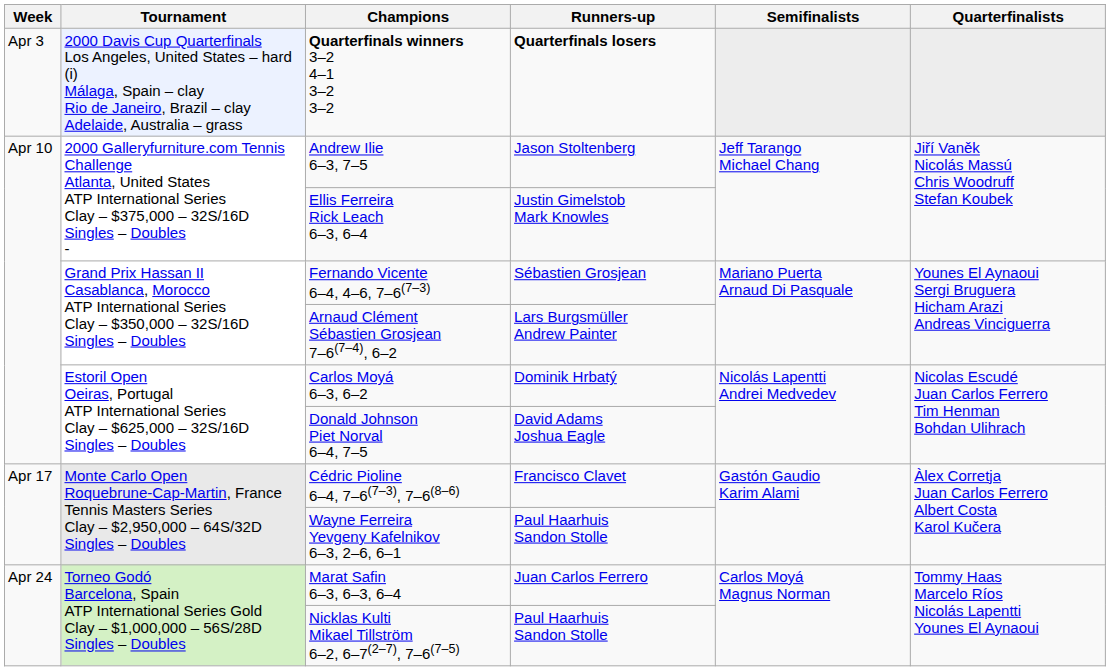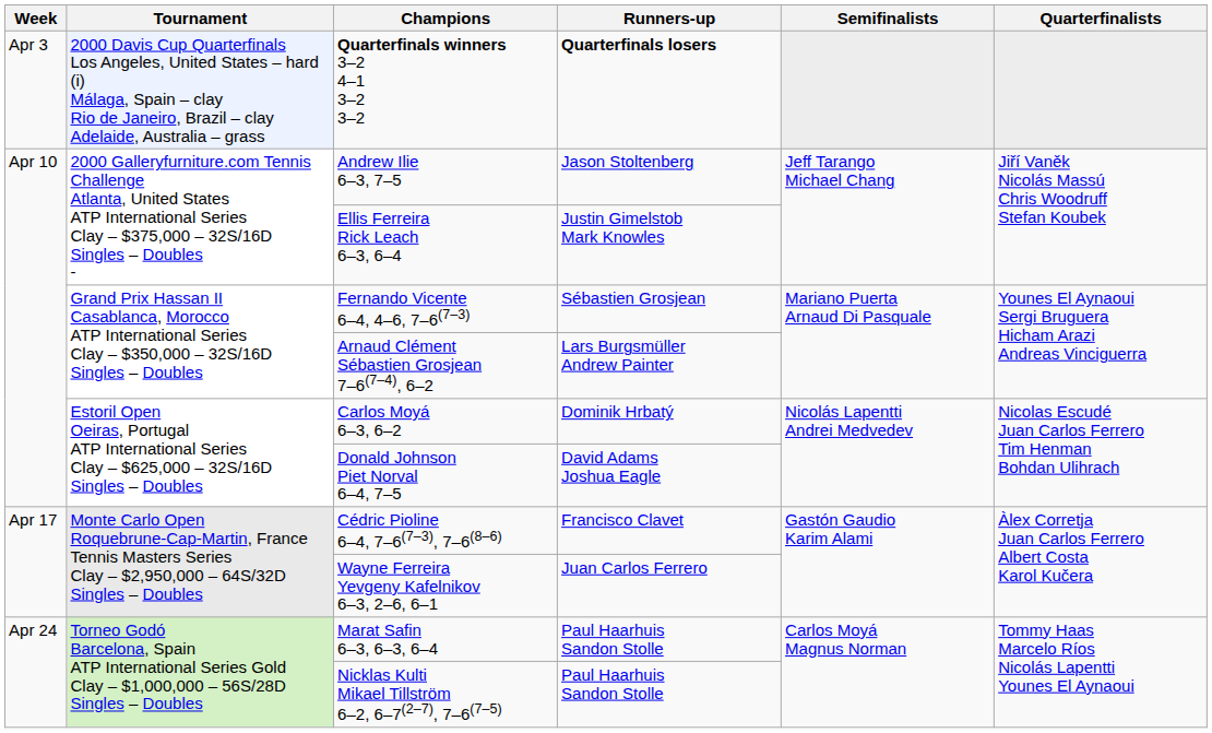 <table class=wikitable style=font-size:95%>
 <tr>
 <th style="width:50px;">Week</th>
 <th style="width:240px;">Tournament</th>
 <th style="width:200px;">Champions</th>
 <th style="width:200px;">Runners-up</th>
 <th style="width:190px;">Semifinalists</th>
 <th style="width:190px;">Quarterfinalists</th>
 </tr>
 <tr valign=top>
 <td rowspan=1>Apr 3</td>
 <td style="background:#ecf2ff;"  rowspan=1><a href='#'>2000 Davis Cup Quarterfinals</a><br> Los Angeles, United States – hard (i)<br> <a href='#'>Málaga</a>, Spain – clay<br> <a href='#'>Rio de Janeiro</a>, Brazil – clay<br> <a href='#'>Adelaide</a>, Australia – grass</td>
 <td><span><strong>Quarterfinals winners</strong></span><br><strong></strong> 3–2<br> 4–1<br> 3–2<br> 3–2</td>
 <td><span><strong>Quarterfinals losers</strong></span><br><br><br><br></td>
 <td bgcolor=#ededed></td>
 <td bgcolor=#ededed></td>
 </tr>
 <tr valign=top>
 <td rowspan=6>Apr 10</td>
 <td bgcolor=#ffffff rowspan=2><a href='#'>2000 Galleryfurniture.com Tennis Challenge</a><br> <a href='#'>Atlanta</a>, United States<br>ATP International Series<br>Clay – $375,000 – 32S/16D<br><a href='#'>Singles</a> – <a href='#'>Doubles</a><br> - </td>
 <td> <a href='#'>Andrew Ilie</a><br>6–3, 7–5</td>
 <td> <a href='#'>Jason Stoltenberg</a></td>
 <td rowspan=2> <a href='#'>Jeff Tarango</a><br> <a href='#'>Michael Chang</a></td>
 <td rowspan=2> <a href='#'>Jiří Vaněk</a><br> <a href='#'>Nicolás Massú</a><br> <a href='#'>Chris Woodruff</a><br> <a href='#'>Stefan Koubek</a></td>
 </tr>
 <tr valign=top>
 <td> <a href='#'>Ellis Ferreira</a><br> <a href='#'>Rick Leach</a><br>6–3, 6–4</td>
 <td> <a href='#'>Justin Gimelstob</a><br> <a href='#'>Mark Knowles</a></td>
 </tr>
 <tr valign=top>
 <td bgcolor=#ffffff rowspan=2><a href='#'>Grand Prix Hassan II</a><br> <a href='#'>Casablanca</a>, <a href='#'>Morocco</a><br>ATP International Series<br>Clay – $350,000 – 32S/16D<br><a href='#'>Singles</a> – <a href='#'>Doubles</a></td>
 <td> <a href='#'>Fernando Vicente</a><br>6–4, 4–6, 7–6<sup>(7–3)</sup></td>
 <td> <a href='#'>Sébastien Grosjean</a></td>
 <td rowspan=2> <a href='#'>Mariano Puerta</a> <br> <a href='#'>Arnaud Di Pasquale</a></td>
 <td rowspan=2> <a href='#'>Younes El Aynaoui</a><br> <a href='#'>Sergi Bruguera</a><br> <a href='#'>Hicham Arazi</a><br> <a href='#'>Andreas Vinciguerra</a></td>
 </tr>
 <tr valign=top>
 <td> <a href='#'>Arnaud Clément</a><br> <a href='#'>Sébastien Grosjean</a><br>7–6<sup>(7–4)</sup>, 6–2</td>
 <td> <a href='#'>Lars Burgsmüller</a><br> <a href='#'>Andrew Painter</a></td>
 </tr>
 <tr valign=top>
 <td bgcolor=#ffffff rowspan=2><a href='#'>Estoril Open</a><br> <a href='#'>Oeiras</a>, Portugal<br>ATP International Series<br>Clay – $625,000 – 32S/16D<br><a href='#'>Singles</a> – <a href='#'>Doubles</a></td>
 <td> <a href='#'>Carlos Moyá</a> <br>6–3, 6–2</td>
 <td> <a href='#'>Dominik Hrbatý</a></td>
 <td rowspan=2> <a href='#'>Nicolás Lapentti</a><br> <a href='#'>Andrei Medvedev</a></td>
 <td rowspan=2> <a href='#'>Nicolas Escudé</a><br> <a href='#'>Juan Carlos Ferrero</a><br> <a href='#'>Tim Henman</a><br> <a href='#'>Bohdan Ulihrach</a></td>
 </tr>
 <tr valign=top>
 <td> <a href='#'>Donald Johnson</a><br> <a href='#'>Piet Norval</a><br>6–4, 7–5</td>
 <td> <a href='#'>David Adams</a><br> <a href='#'>Joshua Eagle</a></td>
 </tr>
 <tr valign=top>
 <td rowspan=2>Apr 17</td>
 <td style="background:#e9e9e9;" rowspan=2><a href='#'>Monte Carlo Open</a><br> <a href='#'>Roquebrune-Cap-Martin</a>, France<br>Tennis Masters Series<br>Clay – $2,950,000 – 64S/32D<br><a href='#'>Singles</a> – <a href='#'>Doubles</a></td>
 <td> <a href='#'>Cédric Pioline</a><br>6–4, 7–6<sup>(7–3)</sup>, 7–6<sup>(8–6)</sup></td>
 <td> <a href='#'>Francisco Clavet</a></td>
 <td rowspan=2> <a href='#'>Gastón Gaudio</a><br> <a href='#'>Karim Alami</a></td>
 <td rowspan=2> <a href='#'>Àlex Corretja</a><br> <a href='#'>Juan Carlos Ferrero</a><br> <a href='#'>Albert Costa</a><br> <a href='#'>Karol Kučera</a></td>
 </tr>
 <tr valign=top>
 <td> <a href='#'>Wayne Ferreira</a><br> <a href='#'>Yevgeny Kafelnikov</a><br>6–3, 2–6, 6–1</td>
-<td> <a href='#'>Paul Haarhuis</a><br> <a href='#'>Sandon Stolle</a></td>
+<td> <a href='#'>Juan Carlos Ferrero</a></td>
 </tr>
 <tr valign=top>
 <td rowspan=2>Apr 24</td>
 <td style="background:#d4f1c5;"  rowspan=2><a href='#'>Torneo Godó</a><br> <a href='#'>Barcelona</a>, Spain<br>ATP International Series Gold<br>Clay – $1,000,000 – 56S/28D<br><a href='#'>Singles</a> – <a href='#'>Doubles</a></td>
 <td> <a href='#'>Marat Safin</a><br>6–3, 6–3, 6–4</td>
-<td> <a href='#'>Juan Carlos Ferrero</a></td>
+<td> <a href='#'>Paul Haarhuis</a><br> <a href='#'>Sandon Stolle</a></td>
 <td rowspan=2> <a href='#'>Carlos Moyá</a><br> <a href='#'>Magnus Norman</a></td>
 <td rowspan=2> <a href='#'>Tommy Haas</a><br> <a href='#'>Marcelo Ríos</a><br> <a href='#'>Nicolás Lapentti</a><br> <a href='#'>Younes El Aynaoui</a></td>
 </tr>
 <tr valign=top>
 <td> <a href='#'>Nicklas Kulti</a><br> <a href='#'>Mikael Tillström</a><br>6–2, 6–7<sup>(2–7)</sup>, 7–6<sup>(7–5)</sup></td>
 <td> <a href='#'>Paul Haarhuis</a><br> <a href='#'>Sandon Stolle</a></td>
 </tr>
 </table>
